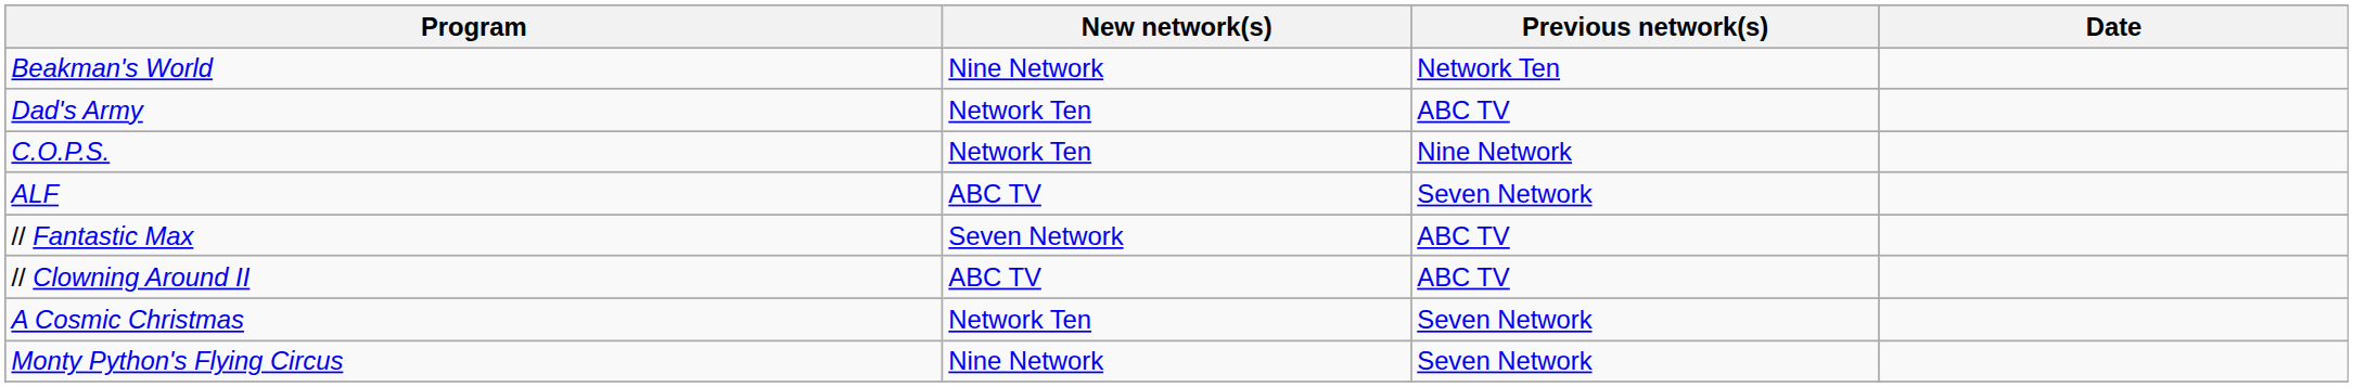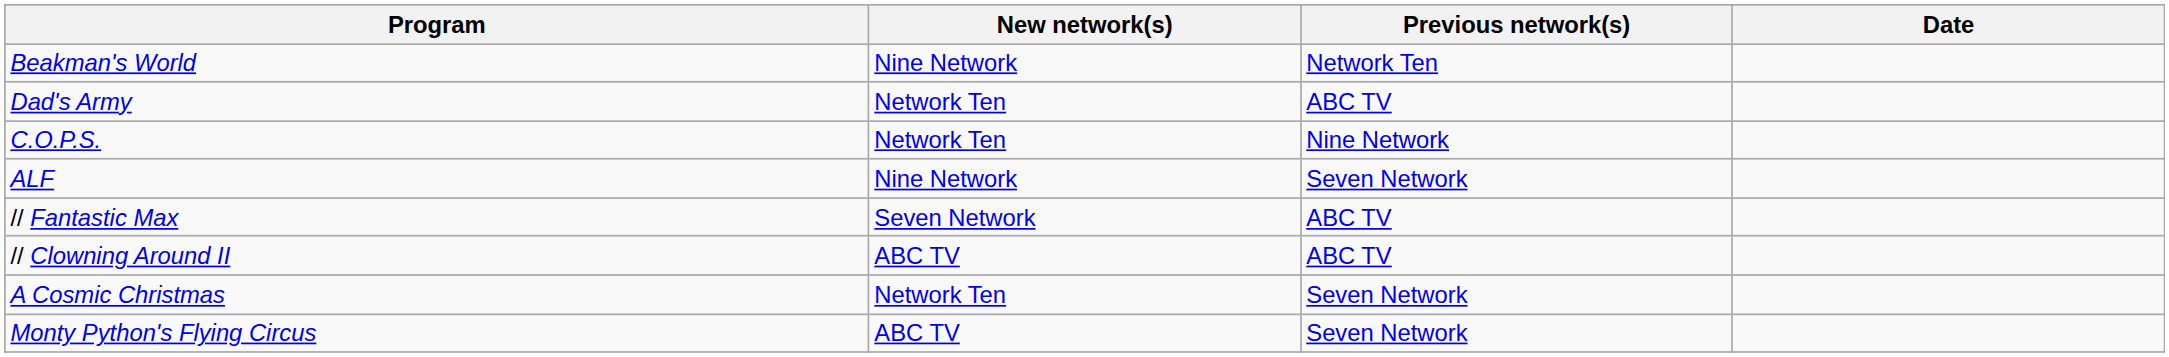 <table class="wikitable sortable" width="100%" style="font-size:87%;">
 <tr bgcolor="#efefef">
 <th width=40%>Program</th>
 <th width=20%>New network(s)</th>
 <th width=20%>Previous network(s)</th>
 <th width=20%>Date</th>
 </tr>
 <tr>
 <td> <em><a href='#'>Beakman's World</a></em></td>
 <td><a href='#'>Nine Network</a></td>
 <td><a href='#'>Network Ten</a></td>
 <td></td>
 </tr>
 <tr>
 <td> <em><a href='#'>Dad's Army</a></em></td>
 <td><a href='#'>Network Ten</a></td>
 <td><a href='#'>ABC TV</a></td>
 <td></td>
 </tr>
 <tr>
 <td> <em><a href='#'>C.O.P.S.</a></em></td>
 <td><a href='#'>Network Ten</a></td>
 <td><a href='#'>Nine Network</a></td>
 <td></td>
 </tr>
 <tr>
 <td> <em><a href='#'>ALF</a></em></td>
-<td><a href='#'>ABC TV</a></td>
+<td><a href='#'>Nine Network</a></td>
 <td><a href='#'>Seven Network</a></td>
 <td></td>
 </tr>
 <tr>
 <td>// <em><a href='#'>Fantastic Max</a></em></td>
 <td><a href='#'>Seven Network</a></td>
 <td><a href='#'>ABC TV</a></td>
 <td></td>
 </tr>
 <tr>
 <td>// <em><a href='#'>Clowning Around II</a></em></td>
 <td><a href='#'>ABC TV</a></td>
 <td><a href='#'>ABC TV</a></td>
 <td></td>
 </tr>
 <tr>
 <td> <em><a href='#'>A Cosmic Christmas</a></em></td>
 <td><a href='#'>Network Ten</a></td>
 <td><a href='#'>Seven Network</a></td>
 <td></td>
 </tr>
 <tr>
 <td> <em><a href='#'>Monty Python's Flying Circus</a></em></td>
-<td><a href='#'>Nine Network</a></td>
+<td><a href='#'>ABC TV</a></td>
 <td><a href='#'>Seven Network</a></td>
 <td></td>
 </tr>
 </table>
